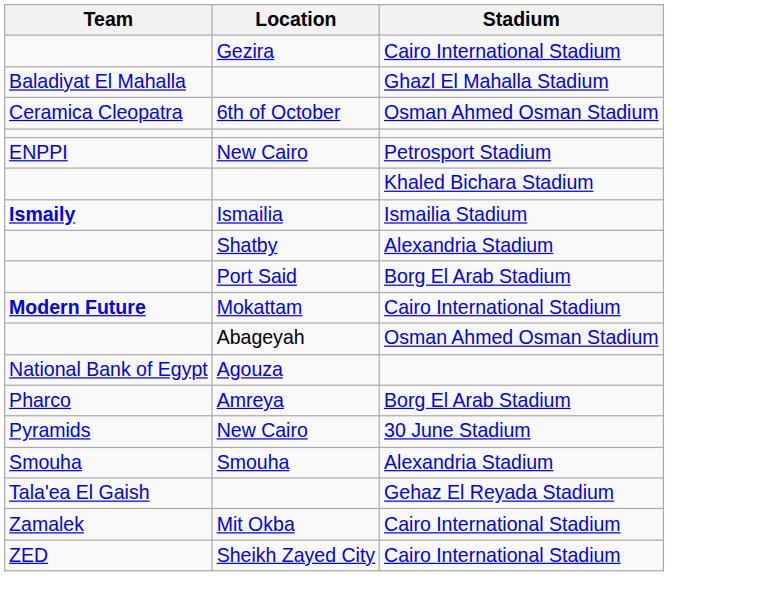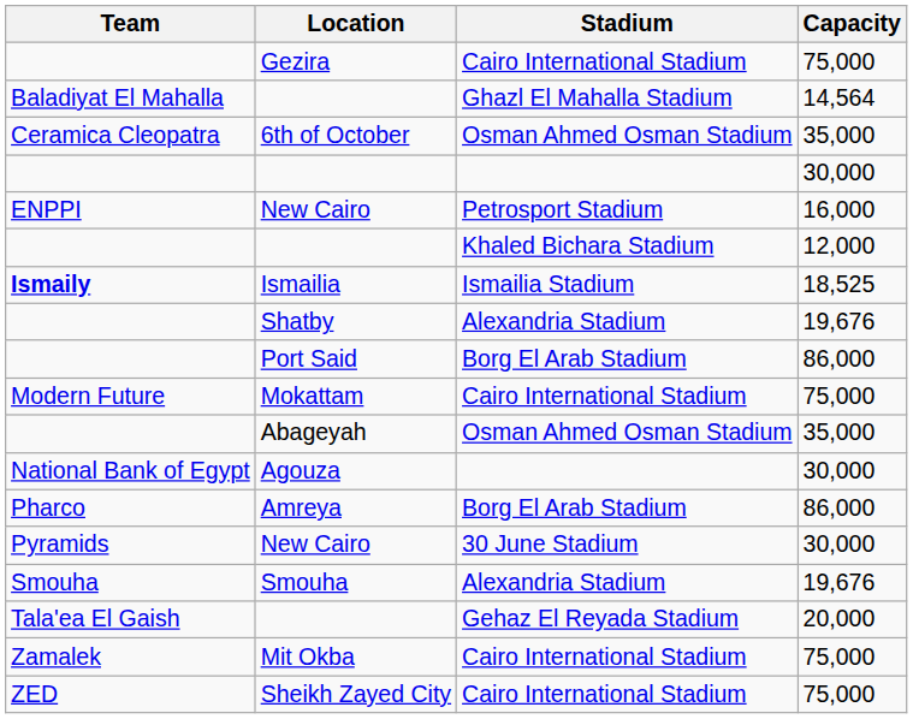 <table class="wikitable sortable" style=text-align:left>
 <tr>
 <th>Team</th>
 <th>Location</th>
 <th>Stadium</th>
+<th>Capacity</th>
 </tr>
 <tr>
 <td></td>
 <td><a href='#'>Gezira</a></td>
 <td><a href='#'>Cairo International Stadium</a></td>
+<td>75,000</td>
 </tr>
 <tr>
 <td><a href='#'>Baladiyat El Mahalla</a></td>
 <td></td>
 <td><a href='#'>Ghazl El Mahalla Stadium</a></td>
+<td>14,564</td>
 </tr>
 <tr>
 <td><a href='#'>Ceramica Cleopatra</a></td>
 <td><a href='#'>6th of October</a></td>
 <td><a href='#'>Osman Ahmed Osman Stadium</a></td>
+<td>35,000</td>
 </tr>
 <tr>
 <td></td>
 <td></td>
 <td></td>
+<td>30,000</td>
 </tr>
 <tr>
 <td><a href='#'>ENPPI</a></td>
 <td><a href='#'>New Cairo</a></td>
 <td><a href='#'>Petrosport Stadium</a></td>
+<td>16,000</td>
 </tr>
 <tr>
 <td></td>
 <td></td>
 <td><a href='#'>Khaled Bichara Stadium</a></td>
+<td>12,000</td>
 </tr>
 <tr>
 <td><strong><a href='#'>Ismaily</a></strong></td>
 <td><a href='#'>Ismailia</a> </td>
 <td><a href='#'>Ismailia Stadium</a></td>
+<td>18,525</td>
 </tr>
 <tr>
 <td></td>
 <td><a href='#'>Shatby</a></td>
 <td><a href='#'>Alexandria Stadium</a></td>
+<td>19,676</td>
 </tr>
 <tr>
 <td></td>
 <td><a href='#'>Port Said</a> </td>
 <td><a href='#'>Borg El Arab Stadium</a></td>
+<td>86,000</td>
 </tr>
 <tr>
-<td><strong><a href='#'>Modern Future</a></strong></td>
+<td><a href='#'>Modern Future</a></td>
 <td><a href='#'>Mokattam</a></td>
 <td><a href='#'>Cairo International Stadium</a></td>
+<td>75,000</td>
 </tr>
 <tr>
 <td></td>
 <td>Abageyah</td>
 <td><a href='#'>Osman Ahmed Osman Stadium</a></td>
+<td>35,000</td>
 </tr>
 <tr>
 <td><a href='#'>National Bank of Egypt</a></td>
 <td><a href='#'>Agouza</a></td>
 <td></td>
+<td>30,000</td>
 </tr>
 <tr>
 <td><a href='#'>Pharco</a></td>
 <td><a href='#'>Amreya</a></td>
 <td><a href='#'>Borg El Arab Stadium</a></td>
+<td>86,000</td>
 </tr>
 <tr>
 <td><a href='#'>Pyramids</a></td>
 <td><a href='#'>New Cairo</a></td>
 <td><a href='#'>30 June Stadium</a></td>
+<td>30,000</td>
 </tr>
 <tr>
 <td><a href='#'>Smouha</a></td>
 <td><a href='#'>Smouha</a></td>
 <td><a href='#'>Alexandria Stadium</a></td>
+<td>19,676</td>
 </tr>
 <tr>
 <td><a href='#'>Tala'ea El Gaish</a></td>
 <td></td>
 <td><a href='#'>Gehaz El Reyada Stadium</a></td>
+<td>20,000</td>
 </tr>
 <tr>
 <td><a href='#'>Zamalek</a></td>
 <td><a href='#'>Mit Okba</a></td>
 <td><a href='#'>Cairo International Stadium</a></td>
+<td>75,000</td>
 </tr>
 <tr>
 <td><a href='#'>ZED</a></td>
 <td><a href='#'>Sheikh Zayed City</a></td>
 <td><a href='#'>Cairo International Stadium</a></td>
+<td>75,000</td>
 </tr>
 </table>
